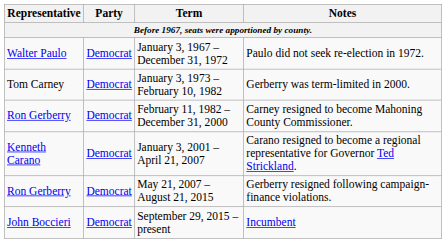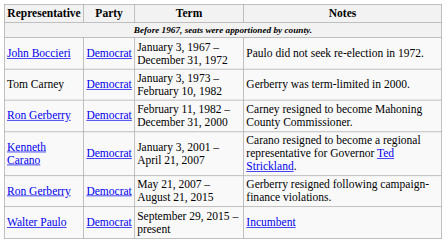 <table class=wikitable>
 <tr valign=bottom>
 <th>Representative</th>
 <th>Party</th>
 <th>Term</th>
 <th>Notes</th>
 </tr>
 <tr>
 <th colspan=5 style="font-size: 80%;"><em>Before 1967, seats were apportioned by county.</em></th>
 </tr>
 <tr>
-<td><a href='#'>Walter Paulo</a></td>
+<td><a href='#'>John Boccieri</a></td>
 <td><a href='#'>Democrat</a></td>
 <td>January 3, 1967 – December 31, 1972</td>
 <td>Paulo did not seek re-election in 1972.</td>
 </tr>
 <tr>
 <td>Tom Carney</td>
 <td><a href='#'>Democrat</a></td>
 <td>January 3, 1973 – February 10, 1982</td>
 <td>Gerberry was term-limited in 2000.</td>
 </tr>
 <tr>
 <td><a href='#'>Ron Gerberry</a></td>
 <td><a href='#'>Democrat</a></td>
 <td>February 11, 1982 – December 31, 2000</td>
 <td>Carney resigned to become Mahoning County Commissioner.</td>
 </tr>
 <tr>
 <td><a href='#'>Kenneth Carano</a></td>
 <td><a href='#'>Democrat</a></td>
 <td>January 3, 2001 – April 21, 2007</td>
 <td>Carano resigned to become a regional representative for Governor <a href='#'>Ted Strickland</a>.</td>
 </tr>
 <tr>
 <td><a href='#'>Ron Gerberry</a></td>
 <td><a href='#'>Democrat</a></td>
 <td>May 21, 2007 – August 21, 2015</td>
 <td>Gerberry resigned following campaign-finance violations.</td>
 </tr>
 <tr>
-<td><a href='#'>John Boccieri</a></td>
+<td><a href='#'>Walter Paulo</a></td>
 <td><a href='#'>Democrat</a></td>
 <td>September 29, 2015 – present</td>
 <td><a href='#'>Incumbent</a></td>
 </tr>
 </table>
